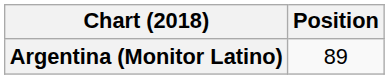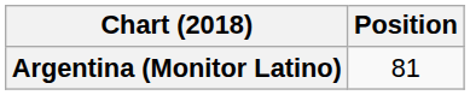 <table class="wikitable plainrowheaders" style="text-align:center">
 <tr>
 <th scope="col">Chart (2018)</th>
 <th scope="col">Position</th>
 </tr>
 <tr>
 <th scope="row">Argentina (Monitor Latino)</th>
-<td>89</td>
+<td>81</td>
 </tr>
 </table>
